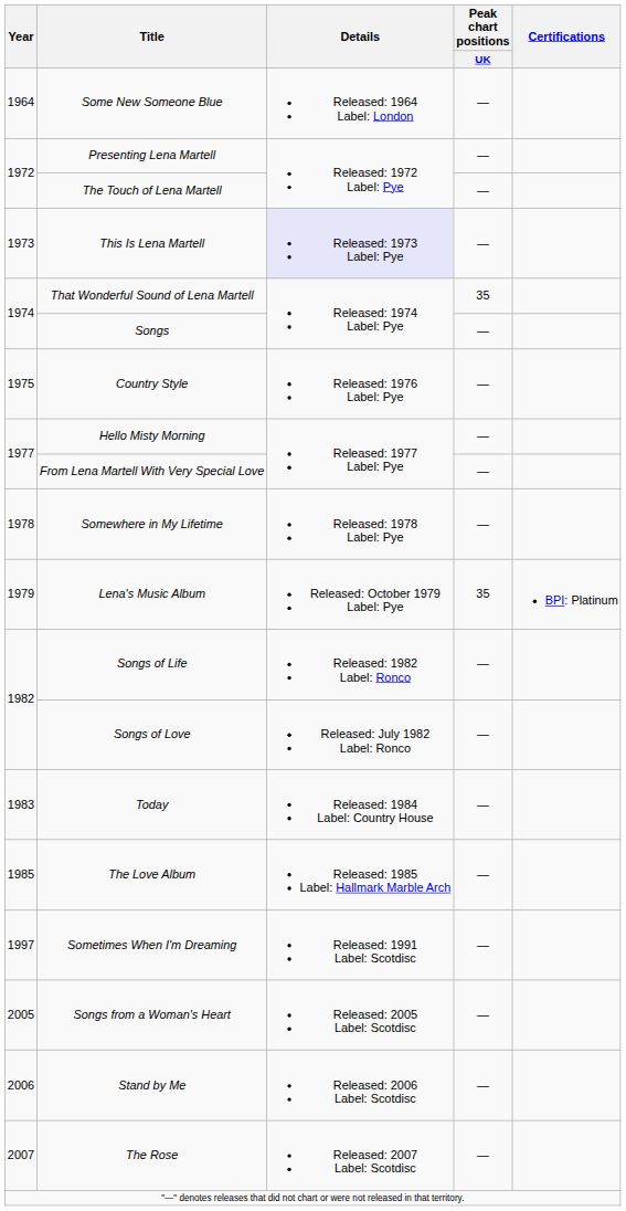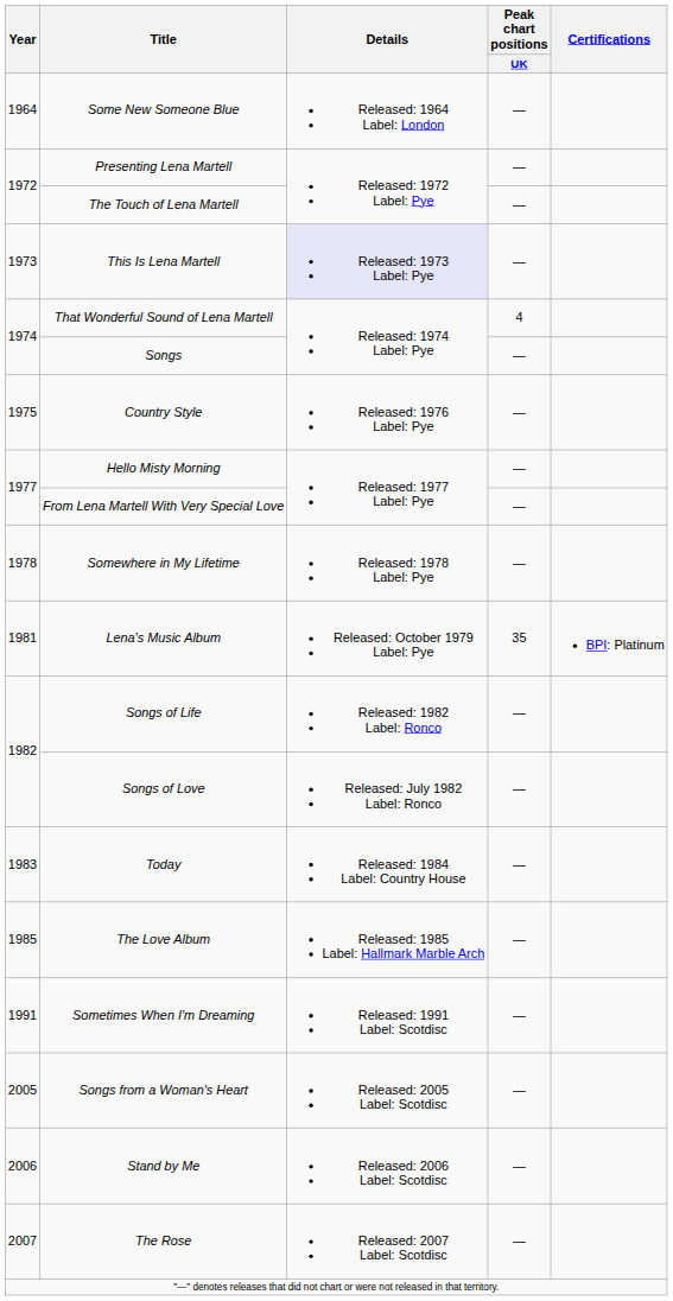 <table class="wikitable" style="text-align:center;">
 <tr>
 <th rowspan="2" scope="col">Year</th>
 <th rowspan="2" scope="col">Title</th>
 <th rowspan="2" scope="col">Details</th>
 <th colspan="1" scope="col">Peak chart positions</th>
 <th rowspan="2" scope="col"><a href='#'>Certifications</a></th>
 </tr>
 <tr>
 <th scope="col" style="width:3em;font-size:90%;"><a href='#'>UK</a><br></th>
 </tr>
 <tr>
 <td>1964</td>
 <td><em>Some New Someone Blue</em></td>
 <td><br><ul><li>Released: 1964</li><li>Label: <a href='#'>London</a></li></ul></td>
 <td>—</td>
 <td></td>
 </tr>
 <tr>
 <td rowspan="2">1972</td>
 <td><em>Presenting Lena Martell</em></td>
 <td rowspan="2"><br><ul><li>Released: 1972</li><li>Label: <a href='#'>Pye</a></li></ul></td>
 <td>—</td>
 <td></td>
 </tr>
 <tr>
 <td><em>The Touch of Lena Martell</em></td>
 <td>—</td>
 <td></td>
 </tr>
 <tr>
 <td>1973</td>
 <td><em>This Is Lena Martell</em></td>
 <td style="background: lavender;"><br><ul><li>Released: 1973</li><li>Label: Pye</li></ul></td>
 <td>—</td>
 <td></td>
 </tr>
 <tr>
 <td rowspan="2">1974</td>
 <td><em>That Wonderful Sound of Lena Martell</em></td>
 <td rowspan="2"><br><ul><li>Released: 1974</li><li>Label: Pye</li></ul></td>
-<td>35</td>
+<td>4</td>
 <td></td>
 </tr>
 <tr>
 <td><em>Songs</em></td>
 <td>—</td>
 </tr>
 <tr>
 <td>1975</td>
 <td><em>Country Style</em></td>
 <td><br><ul><li>Released: 1976</li><li>Label: Pye</li></ul></td>
 <td>—</td>
 <td></td>
 </tr>
 <tr>
 <td rowspan="2">1977</td>
 <td><em>Hello Misty Morning</em></td>
 <td rowspan="2"><br><ul><li>Released: 1977</li><li>Label: Pye</li></ul></td>
 <td>—</td>
 <td></td>
 </tr>
 <tr>
 <td><em>From Lena Martell With Very Special Love</em></td>
 <td>—</td>
 </tr>
 <tr>
 <td>1978</td>
 <td><em>Somewhere in My Lifetime</em></td>
 <td><br><ul><li>Released: 1978</li><li>Label: Pye</li></ul></td>
 <td>—</td>
 <td></td>
 </tr>
 <tr>
-<td>1979</td>
+<td>1981</td>
 <td><em>Lena's Music Album</em></td>
 <td><br><ul><li>Released: October 1979</li><li>Label: Pye</li></ul></td>
 <td>35</td>
 <td><br><ul><li><a href='#'>BPI</a>: Platinum</li></ul></td>
 </tr>
 <tr>
 <td rowspan="2">1982</td>
 <td><em>Songs of Life</em></td>
 <td><br><ul><li>Released: 1982</li><li>Label: <a href='#'>Ronco</a></li></ul></td>
 <td>—</td>
 <td></td>
 </tr>
 <tr>
 <td><em>Songs of Love</em></td>
 <td><br><ul><li>Released: July 1982</li><li>Label: Ronco</li></ul></td>
 <td>—</td>
 <td></td>
 </tr>
 <tr>
 <td>1983</td>
 <td><em>Today</em></td>
 <td><br><ul><li>Released: 1984</li><li>Label: Country House</li></ul></td>
 <td>—</td>
 <td></td>
 </tr>
 <tr>
 <td>1985</td>
 <td><em>The Love Album</em></td>
 <td><br><ul><li>Released: 1985</li><li>Label: <a href='#'>Hallmark Marble Arch</a></li></ul></td>
 <td>—</td>
 <td></td>
 </tr>
 <tr>
-<td>1997</td>
+<td>1991</td>
 <td><em>Sometimes When I'm Dreaming</em></td>
 <td><br><ul><li>Released: 1991</li><li>Label: Scotdisc</li></ul></td>
 <td>—</td>
 <td></td>
 </tr>
 <tr>
 <td>2005</td>
 <td><em>Songs from a Woman's Heart</em></td>
 <td><br><ul><li>Released: 2005</li><li>Label: Scotdisc</li></ul></td>
 <td>—</td>
 <td></td>
 </tr>
 <tr>
 <td>2006</td>
 <td><em>Stand by Me</em></td>
 <td><br><ul><li>Released: 2006</li><li>Label: Scotdisc</li></ul></td>
 <td>—</td>
 <td></td>
 </tr>
 <tr>
 <td>2007</td>
 <td><em>The Rose</em></td>
 <td><br><ul><li>Released: 2007</li><li>Label: Scotdisc</li></ul></td>
 <td>—</td>
 <td></td>
 </tr>
 <tr>
 <td colspan="5" style="text-align:center; font-size:9pt;">"—" denotes releases that did not chart or were not released in that territory.</td>
 </tr>
 </table>
